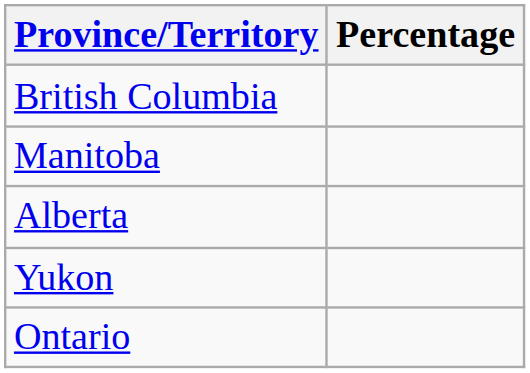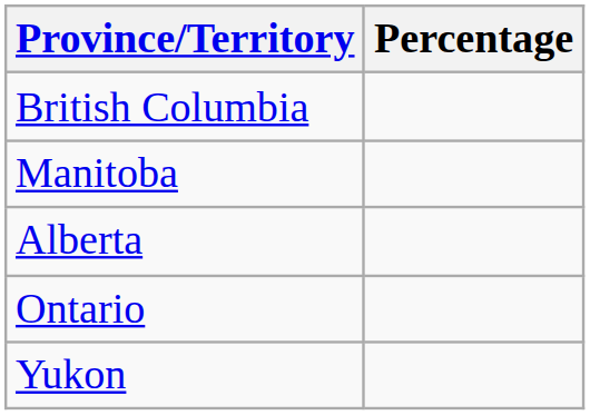 <table class="sortable wikitable floatright">
 <tr>
 <th><a href='#'>Province/Territory</a></th>
 <th>Percentage</th>
 </tr>
 <tr>
 <td><a href='#'>British Columbia</a></td>
 <td></td>
 </tr>
 <tr>
 <td><a href='#'>Manitoba</a></td>
 <td></td>
 </tr>
 <tr>
 <td><a href='#'>Alberta</a></td>
 <td></td>
 </tr>
 <tr>
+<td><a href='#'>Ontario</a></td>
+<td></td>
+</tr>
+<tr>
 <td><a href='#'>Yukon</a></td>
 <td></td>
 </tr>
-<tr>
-<td><a href='#'>Ontario</a></td>
-<td></td>
-</tr>
 </table>
